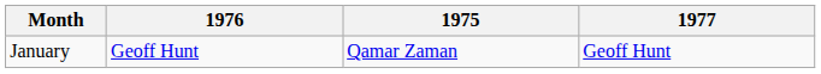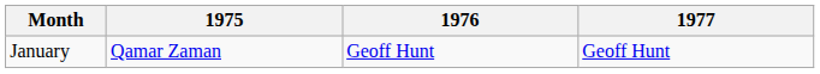 <table class=wikitable style="font-size:98%;">
 <tr>
 <th style="width:75px;">Month</th>
+<th style="width:185px;">1975</th>
 <th style="width:185px;">1976</th>
-<th style="width:185px;">1975</th>
 <th style="width:185px;">1977</th>
 </tr>
 <tr>
 <td>January</td>
+<td> <a href='#'>Qamar Zaman</a></td>
 <td> <a href='#'>Geoff Hunt</a></td>
-<td> <a href='#'>Qamar Zaman</a></td>
 <td> <a href='#'>Geoff Hunt</a></td>
 </tr>
 </table>
